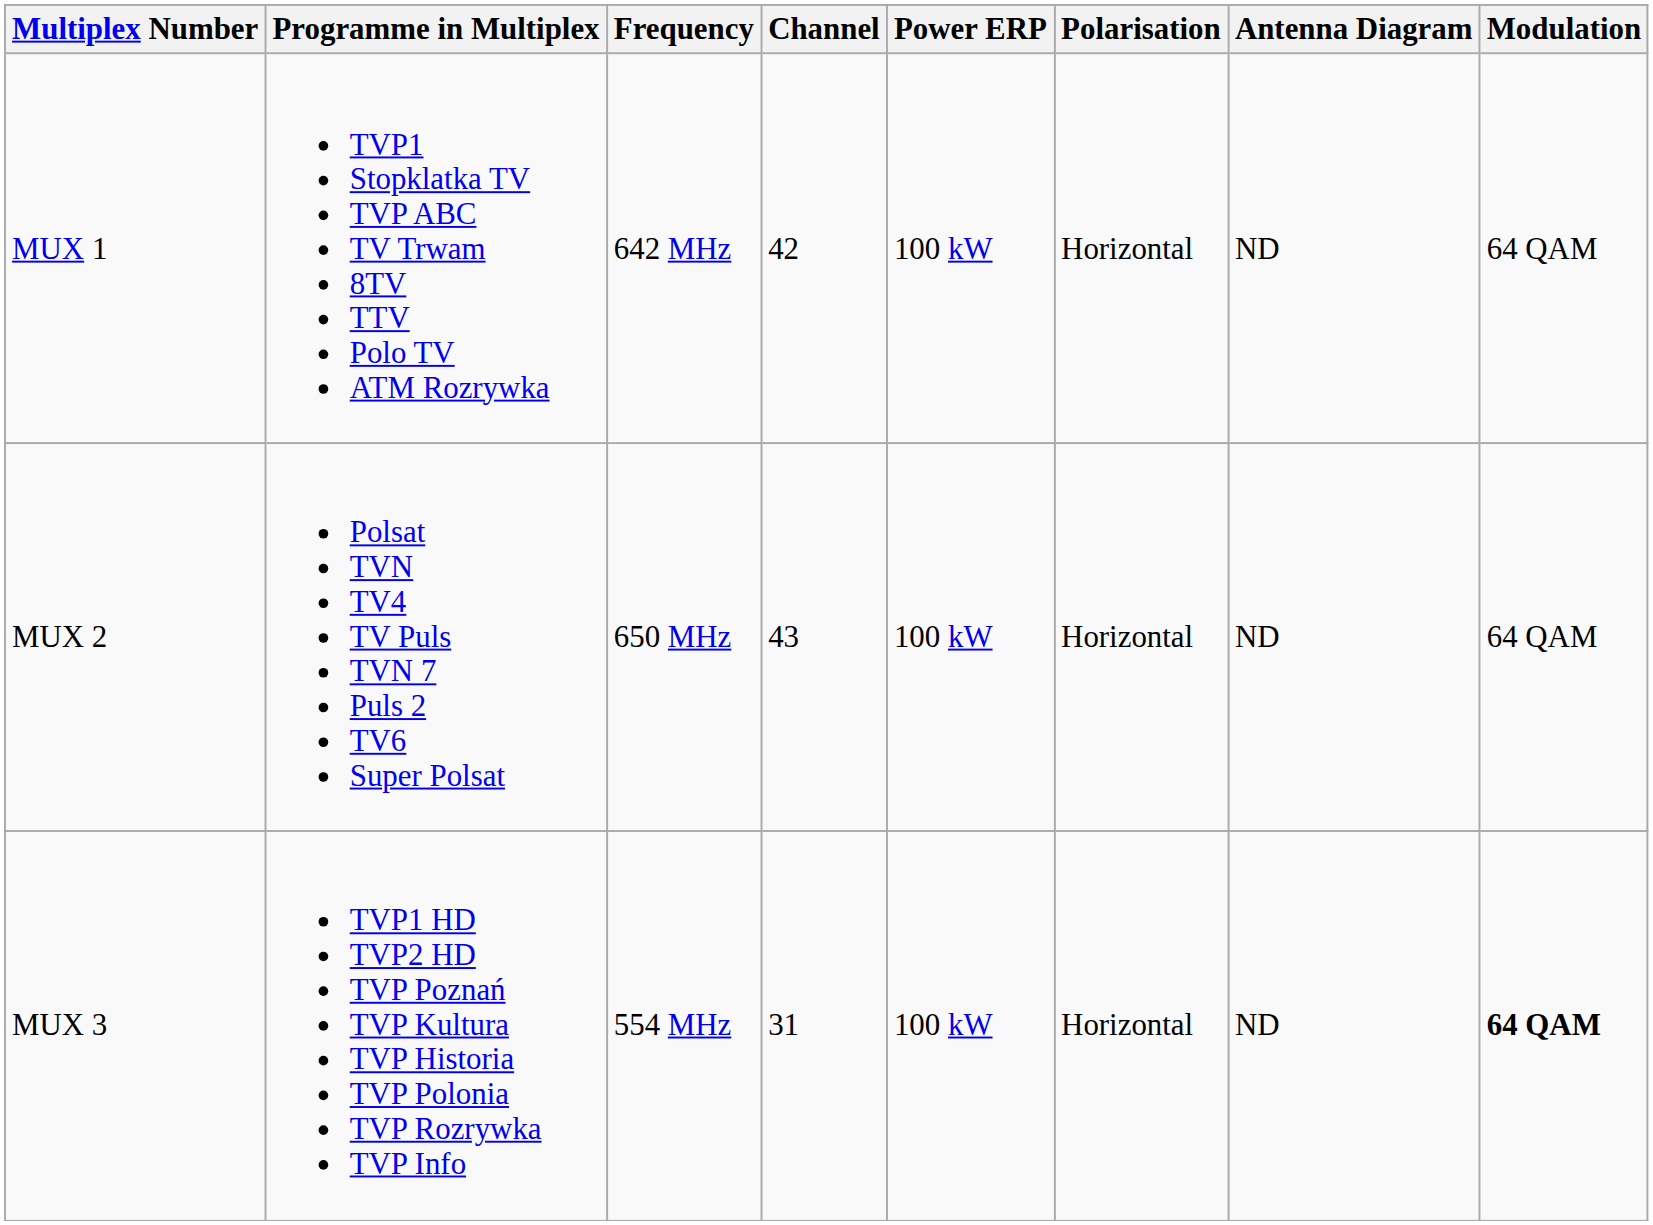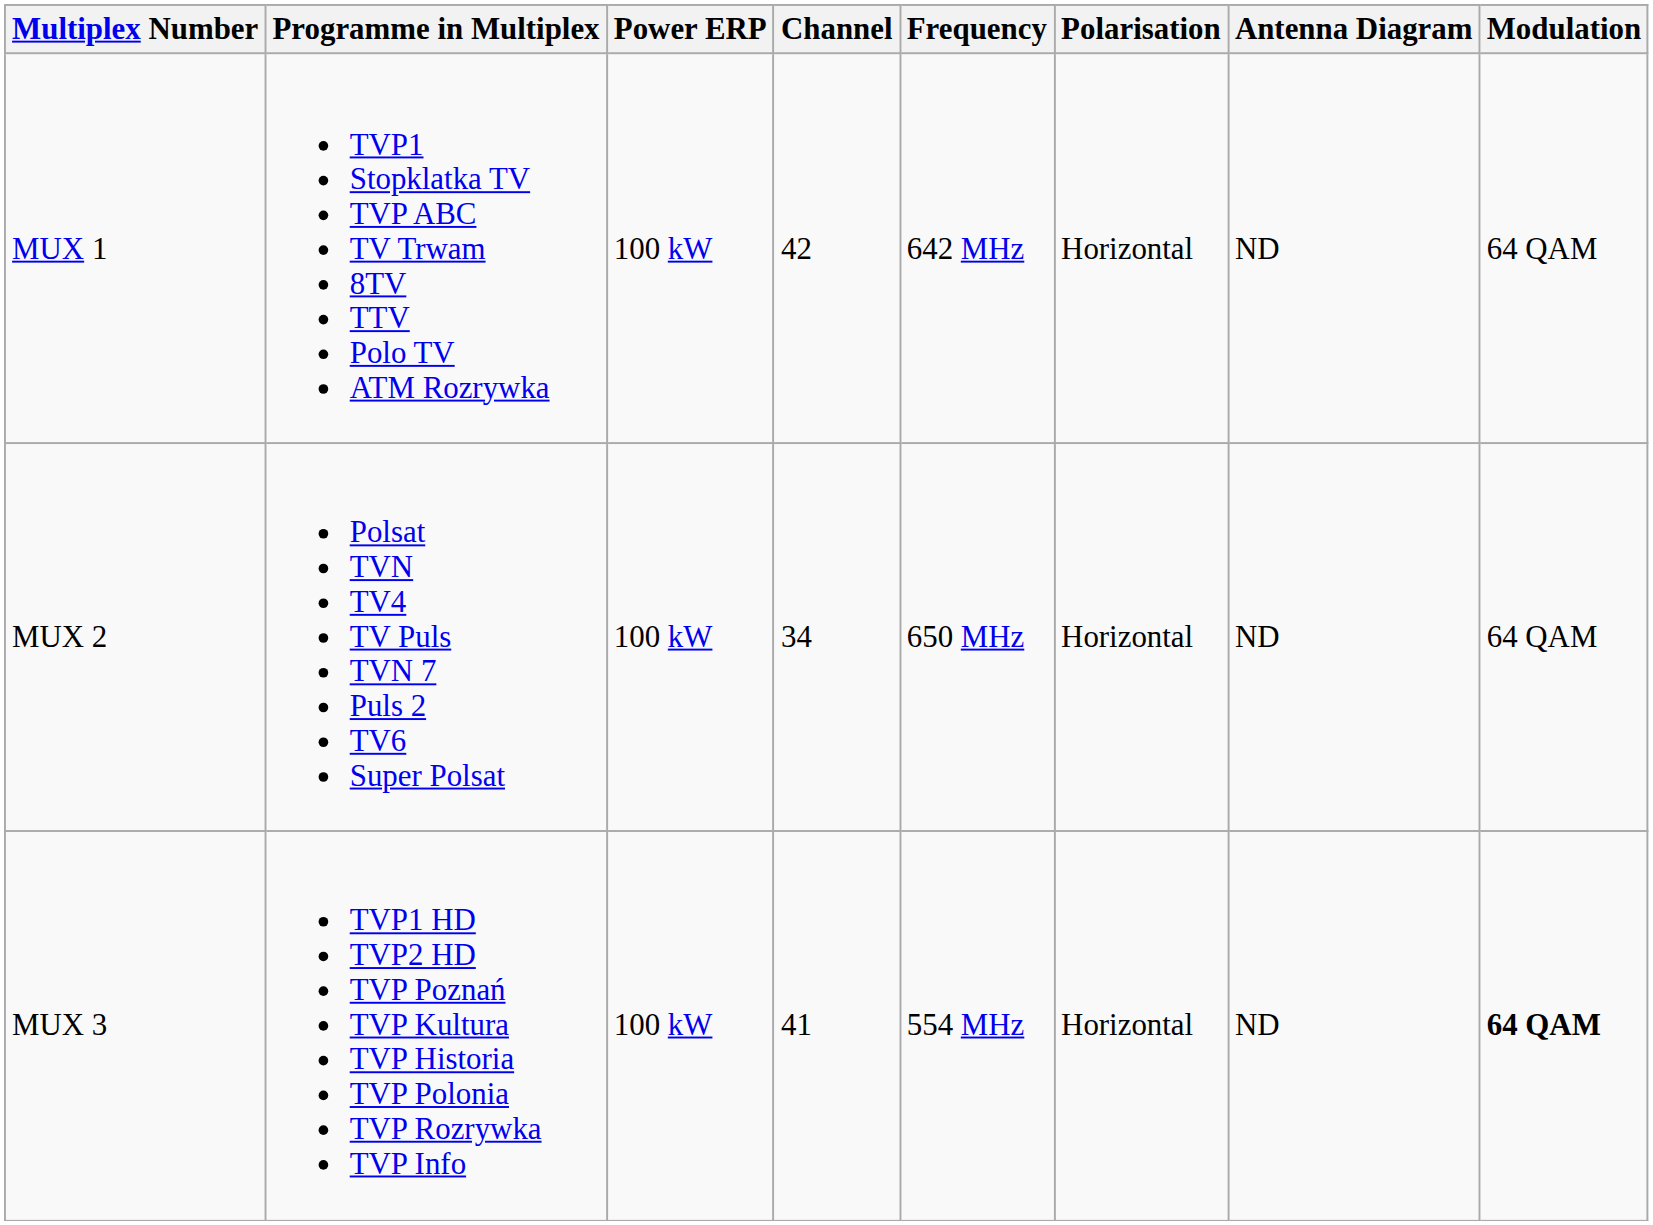 <table class="wikitable">
 <tr>
 <th><a href='#'>Multiplex</a> Number</th>
 <th>Programme in Multiplex</th>
+<th>Power ERP</th>
+<th>Channel</th>
 <th>Frequency</th>
-<th>Channel</th>
-<th>Power ERP</th>
 <th>Polarisation</th>
 <th>Antenna Diagram</th>
 <th>Modulation</th>
 </tr>
 <tr>
 <td><a href='#'>MUX</a> 1</td>
 <td><br><ul><li><a href='#'>TVP1</a></li><li><a href='#'>Stopklatka TV</a></li><li><a href='#'>TVP ABC</a></li><li><a href='#'>TV Trwam</a></li><li><a href='#'>8TV</a></li><li><a href='#'>TTV</a></li><li><a href='#'>Polo TV</a></li><li><a href='#'>ATM Rozrywka</a></li></ul></td>
+<td>100 <a href='#'>kW</a></td>
+<td>42</td>
 <td>642 <a href='#'>MHz</a></td>
-<td>42</td>
-<td>100 <a href='#'>kW</a></td>
 <td>Horizontal</td>
 <td>ND</td>
 <td>64 QAM</td>
 </tr>
 <tr>
 <td>MUX 2</td>
 <td><br><ul><li><a href='#'>Polsat</a></li><li><a href='#'>TVN</a></li><li><a href='#'>TV4</a></li><li><a href='#'>TV Puls</a></li><li><a href='#'>TVN 7</a></li><li><a href='#'>Puls 2</a></li><li><a href='#'>TV6</a></li><li><a href='#'>Super Polsat</a></li></ul></td>
+<td>100 <a href='#'>kW</a></td>
+<td>34</td>
 <td>650 <a href='#'>MHz</a></td>
-<td>43</td>
-<td>100 <a href='#'>kW</a></td>
 <td>Horizontal</td>
 <td>ND</td>
 <td>64 QAM</td>
 </tr>
 <tr>
 <td>MUX 3</td>
 <td><br><ul><li><a href='#'>TVP1 HD</a></li><li><a href='#'>TVP2 HD</a></li><li><a href='#'>TVP Poznań</a></li><li><a href='#'>TVP Kultura</a></li><li><a href='#'>TVP Historia</a></li><li><a href='#'>TVP Polonia</a></li><li><a href='#'>TVP Rozrywka</a></li><li><a href='#'>TVP Info</a></li></ul></td>
+<td>100 <a href='#'>kW</a></td>
+<td>41</td>
 <td>554 <a href='#'>MHz</a></td>
-<td>31</td>
-<td>100 <a href='#'>kW</a></td>
 <td>Horizontal</td>
 <td>ND</td>
 <td><strong>64 QAM</strong></td>
 </tr>
 </table>
